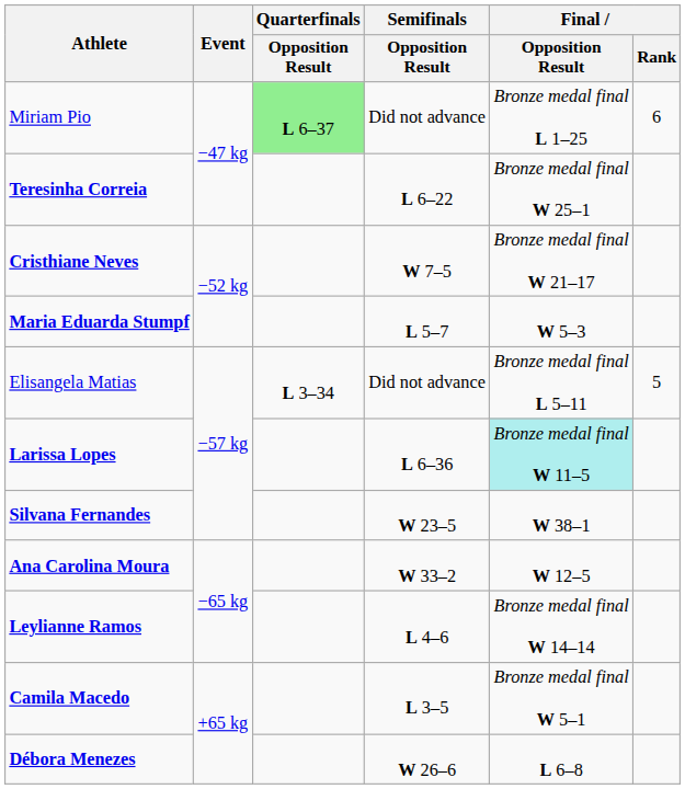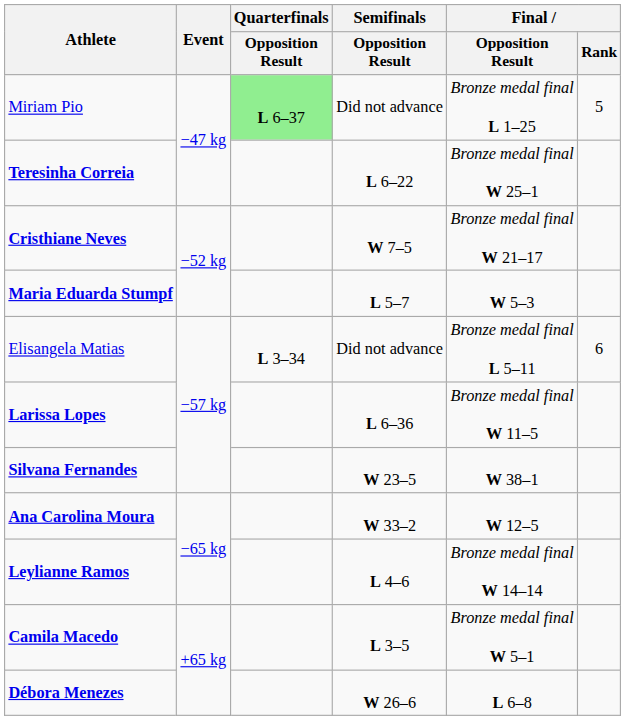 <table class="wikitable" style="font-size:90%;">
 <tr>
 <th rowspan=2>Athlete</th>
 <th rowspan=2>Event</th>
 <th>Quarterfinals</th>
 <th>Semifinals</th>
 <th colspan="2">Final / </th>
 </tr>
 <tr style="font-size:95%">
 <th>Opposition<br>Result</th>
 <th>Opposition<br>Result</th>
 <th>Opposition<br>Result</th>
 <th>Rank</th>
 </tr>
 <tr align=center>
 <td align=left><a href='#'>Miriam Pio</a></td>
 <td align=left rowspan=2><a href='#'>−47 kg</a></td>
 <td style="background: lightgreen;"><br><strong>L</strong> 6–37</td>
 <td>Did not advance</td>
 <td><em>Bronze medal final</em><br><br><strong>L</strong> 1–25</td>
-<td>6</td>
+<td>5</td>
 </tr>
 <tr align=center>
 <td align=left><strong><a href='#'>Teresinha Correia</a></strong></td>
 <td></td>
 <td><br><strong>L</strong> 6–22</td>
 <td><em>Bronze medal final</em><br><br><strong>W</strong> 25–1</td>
 <td></td>
 </tr>
 <tr align=center>
 <td align=left><strong><a href='#'>Cristhiane Neves</a></strong></td>
 <td align=left rowspan=2><a href='#'>−52 kg</a></td>
 <td></td>
 <td><br><strong>W</strong> 7–5</td>
 <td><em>Bronze medal final</em><br><br><strong>W</strong> 21–17</td>
 <td></td>
 </tr>
 <tr align=center>
 <td align=left><strong><a href='#'>Maria Eduarda Stumpf</a></strong></td>
 <td></td>
 <td><br><strong>L</strong> 5–7</td>
 <td><br><strong>W</strong> 5–3</td>
 <td></td>
 </tr>
 <tr align=center>
 <td align=left><a href='#'>Elisangela Matias</a></td>
 <td align=left rowspan=3><a href='#'>−57 kg</a></td>
 <td><br><strong>L</strong> 3–34</td>
 <td>Did not advance</td>
 <td><em>Bronze medal final</em><br><br><strong>L</strong> 5–11</td>
-<td>5</td>
+<td>6</td>
 </tr>
 <tr align=center>
 <td align=left><strong><a href='#'>Larissa Lopes</a></strong></td>
 <td></td>
 <td><br><strong>L</strong> 6–36</td>
-<td style="background: paleturquoise;"><em>Bronze medal final</em><br><br><strong>W</strong> 11–5</td>
+<td><em>Bronze medal final</em><br><br><strong>W</strong> 11–5</td>
 <td></td>
 </tr>
 <tr align=center>
 <td align=left><strong><a href='#'>Silvana Fernandes</a></strong></td>
 <td></td>
 <td><br><strong>W</strong> 23–5</td>
 <td><br><strong>W</strong> 38–1</td>
 <td></td>
 </tr>
 <tr align=center>
 <td align=left><strong><a href='#'>Ana Carolina Moura</a></strong></td>
 <td align=left rowspan=2><a href='#'>−65 kg</a></td>
 <td></td>
 <td><br><strong>W</strong> 33–2</td>
 <td><br><strong>W</strong> 12–5</td>
 <td></td>
 </tr>
 <tr align=center>
 <td align=left><strong><a href='#'>Leylianne Ramos</a></strong></td>
 <td></td>
 <td><br><strong>L</strong> 4–6</td>
 <td><em>Bronze medal final</em><br><br><strong>W</strong> 14–14</td>
 <td></td>
 </tr>
 <tr align=center>
 <td align=left><strong><a href='#'>Camila Macedo</a></strong></td>
 <td align=left rowspan=2><a href='#'>+65 kg</a></td>
 <td></td>
 <td><br><strong>L</strong> 3–5</td>
 <td><em>Bronze medal final</em><br><br><strong>W</strong> 5–1</td>
 <td></td>
 </tr>
 <tr align=center>
 <td align=left><strong><a href='#'>Débora Menezes</a></strong></td>
 <td></td>
 <td><br><strong>W</strong> 26–6</td>
 <td><br><strong>L</strong> 6–8</td>
 <td></td>
 </tr>
 </table>
